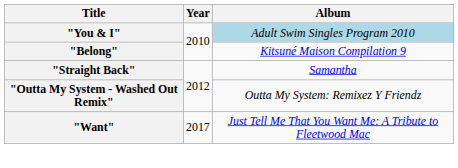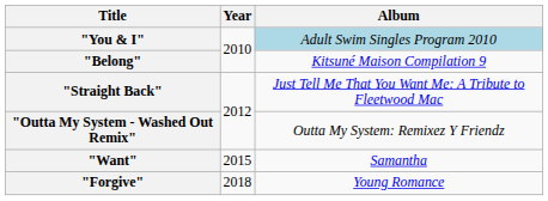 <table class="wikitable plainrowheaders" style="text-align:center;">
 <tr>
 <th scope="col">Title</th>
 <th scope="col">Year</th>
 <th scope="col">Album</th>
 </tr>
 <tr>
 <th scope="row">"You & I"</th>
 <td rowspan="2">2010</td>
 <td style="background: lightblue;"><em>Adult Swim Singles Program 2010</em></td>
 </tr>
 <tr>
 <th scope="row">"Belong"</th>
 <td><em><a href='#'>Kitsuné Maison Compilation 9</a></em></td>
 </tr>
 <tr>
 <th scope="row">"Straight Back"</th>
 <td rowspan="2">2012</td>
-<td><em><a href='#'>Samantha</a></em></td>
+<td><em><a href='#'>Just Tell Me That You Want Me: A Tribute to Fleetwood Mac</a></em></td>
 </tr>
 <tr>
 <th scope="row">"Outta My System - Washed Out Remix"</th>
 <td><em>Outta My System: Remixez Y Friendz</em></td>
 </tr>
 <tr>
 <th scope="row">"Want"</th>
-<td>2017</td>
-<td><em><a href='#'>Just Tell Me That You Want Me: A Tribute to Fleetwood Mac</a></em></td>
+<td>2015</td>
+<td><em><a href='#'>Samantha</a></em></td>
+</tr>
+<tr>
+<th scope="row">"Forgive"</th>
+<td>2018</td>
+<td><em><a href='#'>Young Romance</a></em></td>
 </tr>
 </table>
